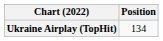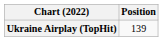 <table class="wikitable plainrowheaders" style="text-align:center">
 <tr>
 <th scope="col">Chart (2022)</th>
 <th scope="col">Position</th>
 </tr>
 <tr>
 <th scope="row">Ukraine Airplay (TopHit)</th>
-<td>134</td>
+<td>139</td>
 </tr>
 </table>
